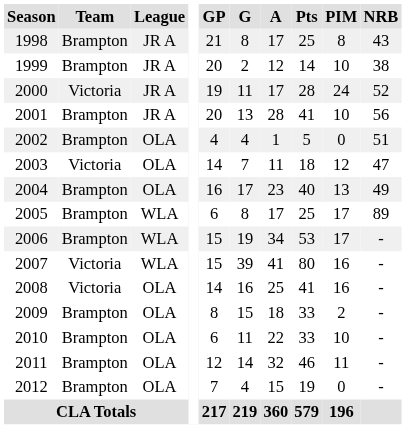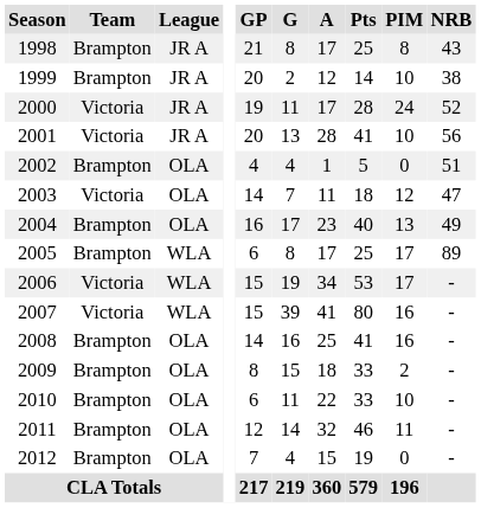 <table BORDER="0" CELLPADDING="3" CELLSPACING="0" ID="Table3">
 <tr ALIGN="center" bgcolor="#e0e0e0">
 <th ALIGN="center">Season</th>
 <th ALIGN="center">Team</th>
 <th ALIGN="center">League</th>
 <th rowspan="99" bgcolor="#fff"> </th>
 <th ALIGN="center">GP</th>
 <th ALIGN="center">G</th>
 <th ALIGN="center">A</th>
 <th ALIGN="center">Pts</th>
 <th ALIGN="center">PIM</th>
 <th ALIGN="center">NRB</th>
 </tr>
 <tr ALIGN="center" bgcolor="#f0f0f0">
 <td ALIGN="center">1998</td>
 <td ALIGN="center">Brampton</td>
 <td ALIGN="center">JR A</td>
 <td ALIGN="center">21</td>
 <td ALIGN="center">8</td>
 <td ALIGN="center">17</td>
 <td ALIGN="center">25</td>
 <td ALIGN="center">8</td>
 <td ALIGN="center">43</td>
 </tr>
 <tr ALIGN="center">
 <td ALIGN="center">1999</td>
 <td ALIGN="center">Brampton</td>
 <td ALIGN="center">JR A</td>
 <td ALIGN="center">20</td>
 <td ALIGN="center">2</td>
 <td ALIGN="center">12</td>
 <td ALIGN="center">14</td>
 <td ALIGN="center">10</td>
 <td ALIGN="center">38</td>
 </tr>
 <tr ALIGN="center" bgcolor="#f0f0f0">
 <td ALIGN="center">2000</td>
 <td ALIGN="center">Victoria</td>
 <td ALIGN="center">JR A</td>
 <td ALIGN="center">19</td>
 <td ALIGN="center">11</td>
 <td ALIGN="center">17</td>
 <td ALIGN="center">28</td>
 <td ALIGN="center">24</td>
 <td ALIGN="center">52</td>
 </tr>
 <tr ALIGN="center">
 <td ALIGN="center">2001</td>
-<td ALIGN="center">Brampton</td>
+<td ALIGN="center">Victoria</td>
 <td ALIGN="center">JR A</td>
 <td ALIGN="center">20</td>
 <td ALIGN="center">13</td>
 <td ALIGN="center">28</td>
 <td ALIGN="center">41</td>
 <td ALIGN="center">10</td>
 <td ALIGN="center">56</td>
 </tr>
 <tr ALIGN="center" bgcolor="#f0f0f0">
 <td ALIGN="center">2002</td>
 <td ALIGN="center">Brampton</td>
 <td ALIGN="center">OLA</td>
 <td ALIGN="center">4</td>
 <td ALIGN="center">4</td>
 <td ALIGN="center">1</td>
 <td ALIGN="center">5</td>
 <td ALIGN="center">0</td>
 <td ALIGN="center">51</td>
 </tr>
 <tr ALIGN="center">
 <td ALIGN="center">2003</td>
 <td ALIGN="center">Victoria</td>
 <td ALIGN="center">OLA</td>
 <td ALIGN="center">14</td>
 <td ALIGN="center">7</td>
 <td ALIGN="center">11</td>
 <td ALIGN="center">18</td>
 <td ALIGN="center">12</td>
 <td ALIGN="center">47</td>
 </tr>
 <tr ALIGN="center" bgcolor="#f0f0f0">
 <td ALIGN="center">2004</td>
 <td ALIGN="center">Brampton</td>
 <td ALIGN="center">OLA</td>
 <td ALIGN="center">16</td>
 <td ALIGN="center">17</td>
 <td ALIGN="center">23</td>
 <td ALIGN="center">40</td>
 <td ALIGN="center">13</td>
 <td ALIGN="center">49</td>
 </tr>
 <tr ALIGN="center">
 <td ALIGN="center">2005</td>
 <td ALIGN="center">Brampton</td>
 <td ALIGN="center">WLA</td>
 <td ALIGN="center">6</td>
 <td ALIGN="center">8</td>
 <td ALIGN="center">17</td>
 <td ALIGN="center">25</td>
 <td ALIGN="center">17</td>
 <td ALIGN="center">89</td>
 </tr>
 <tr ALIGN="center" bgcolor="#f0f0f0">
 <td ALIGN="center">2006</td>
-<td ALIGN="center">Brampton</td>
+<td ALIGN="center">Victoria</td>
 <td ALIGN="center">WLA</td>
 <td ALIGN="center">15</td>
 <td ALIGN="center">19</td>
 <td ALIGN="center">34</td>
 <td ALIGN="center">53</td>
 <td ALIGN="center">17</td>
 <td ALIGN="center">-</td>
 </tr>
 <tr ALIGN="center">
 <td ALIGN="center">2007</td>
 <td ALIGN="center">Victoria</td>
 <td ALIGN="center">WLA</td>
 <td ALIGN="center">15</td>
 <td ALIGN="center">39</td>
 <td ALIGN="center">41</td>
 <td ALIGN="center">80</td>
 <td ALIGN="center">16</td>
 <td ALIGN="center">-</td>
 </tr>
 <tr ALIGN="center">
 <td ALIGN="center">2008</td>
-<td ALIGN="center">Victoria</td>
+<td ALIGN="center">Brampton</td>
 <td ALIGN="center">OLA</td>
 <td ALIGN="center">14</td>
 <td ALIGN="center">16</td>
 <td ALIGN="center">25</td>
 <td ALIGN="center">41</td>
 <td ALIGN="center">16</td>
 <td ALIGN="center">-</td>
 </tr>
 <tr ALIGN="center">
 <td ALIGN="center">2009</td>
 <td ALIGN="center">Brampton</td>
 <td ALIGN="center">OLA</td>
 <td ALIGN="center">8</td>
 <td ALIGN="center">15</td>
 <td ALIGN="center">18</td>
 <td ALIGN="center">33</td>
 <td ALIGN="center">2</td>
 <td ALIGN="center">-</td>
 </tr>
 <tr ALIGN="center">
 <td ALIGN="center">2010</td>
 <td ALIGN="center">Brampton</td>
 <td ALIGN="center">OLA</td>
 <td ALIGN="center">6</td>
 <td ALIGN="center">11</td>
 <td ALIGN="center">22</td>
 <td ALIGN="center">33</td>
 <td ALIGN="center">10</td>
 <td ALIGN="center">-</td>
 </tr>
 <tr ALIGN="center">
 <td ALIGN="center">2011</td>
 <td ALIGN="center">Brampton</td>
 <td ALIGN="center">OLA</td>
 <td ALIGN="center">12</td>
 <td ALIGN="center">14</td>
 <td ALIGN="center">32</td>
 <td ALIGN="center">46</td>
 <td ALIGN="center">11</td>
 <td ALIGN="center">-</td>
 </tr>
 <tr ALIGN="center">
 <td ALIGN="center">2012</td>
 <td ALIGN="center">Brampton</td>
 <td ALIGN="center">OLA</td>
 <td ALIGN="center">7</td>
 <td ALIGN="center">4</td>
 <td ALIGN="center">15</td>
 <td ALIGN="center">19</td>
 <td ALIGN="center">0</td>
 <td ALIGN="center">-</td>
 </tr>
 <tr ALIGN="center" bgcolor="#e0e0e0">
 <th colspan="3">CLA Totals</th>
 <th ALIGN="center">217</th>
 <th ALIGN="center">219</th>
 <th ALIGN="center">360</th>
 <th ALIGN="center">579</th>
 <th ALIGN="center">196</th>
 <th> </th>
 </tr>
 </table>
